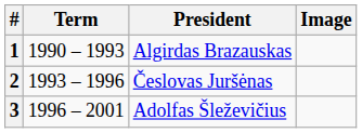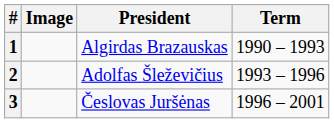 <table class="wikitable">
 <tr>
 <th>#</th>
+<th>Image</th>
+<th>President</th>
 <th>Term</th>
-<th>President</th>
-<th>Image</th>
 </tr>
 <tr>
 <th>1</th>
+<td></td>
+<td><a href='#'>Algirdas Brazauskas</a></td>
 <td>1990 – 1993</td>
-<td><a href='#'>Algirdas Brazauskas</a></td>
-<td></td>
 </tr>
 <tr>
 <th>2</th>
+<td></td>
+<td><a href='#'>Adolfas Šleževičius</a></td>
 <td>1993 – 1996</td>
-<td><a href='#'>Česlovas Juršėnas</a></td>
-<td></td>
 </tr>
 <tr>
 <th>3</th>
+<td></td>
+<td><a href='#'>Česlovas Juršėnas</a></td>
 <td>1996 – 2001</td>
-<td><a href='#'>Adolfas Šleževičius</a></td>
-<td></td>
 </tr>
 </table>
